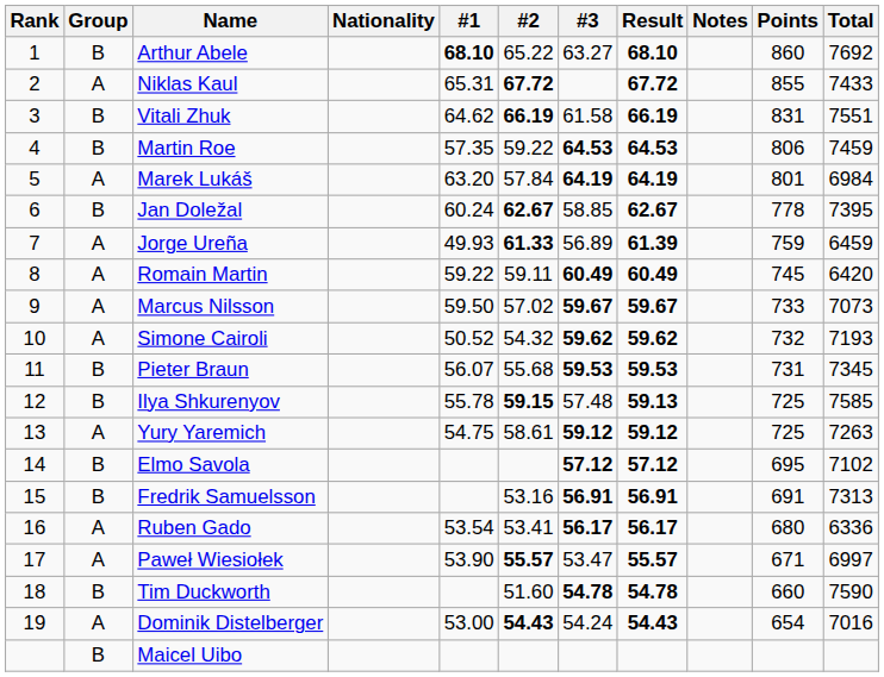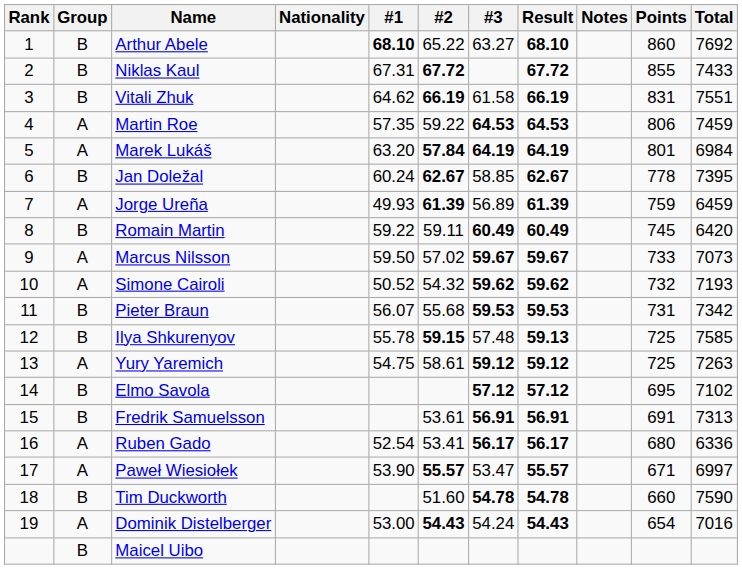 <table class="wikitable sortable" style="text-align:center">
 <tr>
 <th>Rank</th>
 <th>Group</th>
 <th>Name</th>
 <th>Nationality</th>
 <th>#1</th>
 <th>#2</th>
 <th>#3</th>
 <th>Result</th>
 <th>Notes</th>
 <th>Points</th>
 <th>Total</th>
 </tr>
 <tr>
 <td>1</td>
 <td>B</td>
 <td align=left><a href='#'>Arthur Abele</a></td>
 <td align=left></td>
 <td><strong>68.10</strong></td>
 <td>65.22</td>
 <td>63.27</td>
 <td><strong>68.10</strong></td>
 <td></td>
 <td>860</td>
 <td>7692</td>
 </tr>
 <tr>
 <td>2</td>
-<td>A</td>
+<td>B</td>
 <td align=left><a href='#'>Niklas Kaul</a></td>
 <td align=left></td>
-<td>65.31</td>
+<td>67.31</td>
 <td><strong>67.72</strong></td>
 <td></td>
 <td><strong>67.72</strong></td>
 <td></td>
 <td>855</td>
 <td>7433</td>
 </tr>
 <tr>
 <td>3</td>
 <td>B</td>
 <td align=left><a href='#'>Vitali Zhuk</a></td>
 <td align=left></td>
 <td>64.62</td>
 <td><strong>66.19</strong></td>
 <td>61.58</td>
 <td><strong>66.19</strong></td>
 <td></td>
 <td>831</td>
 <td>7551</td>
 </tr>
 <tr>
 <td>4</td>
-<td>B</td>
+<td>A</td>
 <td align=left><a href='#'>Martin Roe</a></td>
 <td align=left></td>
 <td>57.35</td>
 <td>59.22</td>
 <td><strong>64.53</strong></td>
 <td><strong>64.53</strong></td>
 <td></td>
 <td>806</td>
 <td>7459</td>
 </tr>
 <tr>
 <td>5</td>
 <td>A</td>
 <td align=left><a href='#'>Marek Lukáš</a></td>
 <td align=left></td>
 <td>63.20</td>
-<td>57.84</td>
+<td><strong>57.84</strong></td>
 <td><strong>64.19</strong></td>
 <td><strong>64.19</strong></td>
 <td></td>
 <td>801</td>
 <td>6984</td>
 </tr>
 <tr>
 <td>6</td>
 <td>B</td>
 <td align=left><a href='#'>Jan Doležal</a></td>
 <td align=left></td>
 <td>60.24</td>
 <td><strong>62.67</strong></td>
 <td>58.85</td>
 <td><strong>62.67</strong></td>
 <td></td>
 <td>778</td>
 <td>7395</td>
 </tr>
 <tr>
 <td>7</td>
 <td>A</td>
 <td align=left><a href='#'>Jorge Ureña</a></td>
 <td align=left></td>
 <td>49.93</td>
-<td><strong>61.33</strong></td>
+<td><strong>61.39</strong></td>
 <td>56.89</td>
 <td><strong>61.39</strong></td>
 <td></td>
 <td>759</td>
 <td>6459</td>
 </tr>
 <tr>
 <td>8</td>
-<td>A</td>
+<td>B</td>
 <td align=left><a href='#'>Romain Martin</a></td>
 <td align=left></td>
 <td>59.22</td>
 <td>59.11</td>
 <td><strong>60.49</strong></td>
 <td><strong>60.49</strong></td>
 <td></td>
 <td>745</td>
 <td>6420</td>
 </tr>
 <tr>
 <td>9</td>
 <td>A</td>
 <td align=left><a href='#'>Marcus Nilsson</a></td>
 <td align=left></td>
 <td>59.50</td>
 <td>57.02</td>
 <td><strong>59.67</strong></td>
 <td><strong>59.67</strong></td>
 <td></td>
 <td>733</td>
 <td>7073</td>
 </tr>
 <tr>
 <td>10</td>
 <td>A</td>
 <td align=left><a href='#'>Simone Cairoli</a></td>
 <td align=left></td>
 <td>50.52</td>
 <td>54.32</td>
 <td><strong>59.62</strong></td>
 <td><strong>59.62</strong></td>
 <td></td>
 <td>732</td>
 <td>7193</td>
 </tr>
 <tr>
 <td>11</td>
 <td>B</td>
 <td align=left><a href='#'>Pieter Braun</a></td>
 <td align=left></td>
 <td>56.07</td>
 <td>55.68</td>
 <td><strong>59.53</strong></td>
 <td><strong>59.53</strong></td>
 <td></td>
 <td>731</td>
-<td>7345</td>
+<td>7342</td>
 </tr>
 <tr>
 <td>12</td>
 <td>B</td>
 <td align=left><a href='#'>Ilya Shkurenyov</a></td>
 <td align=left></td>
 <td>55.78</td>
 <td><strong>59.15</strong></td>
 <td>57.48</td>
 <td><strong>59.13</strong></td>
 <td></td>
 <td>725</td>
 <td>7585</td>
 </tr>
 <tr>
 <td>13</td>
 <td>A</td>
 <td align=left><a href='#'>Yury Yaremich</a></td>
 <td align=left></td>
 <td>54.75</td>
 <td>58.61</td>
 <td><strong>59.12</strong></td>
 <td><strong>59.12</strong></td>
 <td></td>
 <td>725</td>
 <td>7263</td>
 </tr>
 <tr>
 <td>14</td>
 <td>B</td>
 <td align=left><a href='#'>Elmo Savola</a></td>
 <td align=left></td>
 <td></td>
 <td></td>
 <td><strong>57.12</strong></td>
 <td><strong>57.12</strong></td>
 <td></td>
 <td>695</td>
 <td>7102</td>
 </tr>
 <tr>
 <td>15</td>
 <td>B</td>
 <td align=left><a href='#'>Fredrik Samuelsson</a></td>
 <td align=left></td>
 <td></td>
-<td>53.16</td>
+<td>53.61</td>
 <td><strong>56.91</strong></td>
 <td><strong>56.91</strong></td>
 <td></td>
 <td>691</td>
 <td>7313</td>
 </tr>
 <tr>
 <td>16</td>
 <td>A</td>
 <td align=left><a href='#'>Ruben Gado</a></td>
 <td align=left></td>
-<td>53.54</td>
+<td>52.54</td>
 <td>53.41</td>
 <td><strong>56.17</strong></td>
 <td><strong>56.17</strong></td>
 <td></td>
 <td>680</td>
 <td>6336</td>
 </tr>
 <tr>
 <td>17</td>
 <td>A</td>
 <td align=left><a href='#'>Paweł Wiesiołek</a></td>
 <td align=left></td>
 <td>53.90</td>
 <td><strong>55.57</strong></td>
 <td>53.47</td>
 <td><strong>55.57</strong></td>
 <td></td>
 <td>671</td>
 <td>6997</td>
 </tr>
 <tr>
 <td>18</td>
 <td>B</td>
 <td align=left><a href='#'>Tim Duckworth</a></td>
 <td align=left></td>
 <td></td>
 <td>51.60</td>
 <td><strong>54.78</strong></td>
 <td><strong>54.78</strong></td>
 <td></td>
 <td>660</td>
 <td>7590</td>
 </tr>
 <tr>
 <td>19</td>
 <td>A</td>
 <td align=left><a href='#'>Dominik Distelberger</a></td>
 <td align=left></td>
 <td>53.00</td>
 <td><strong>54.43</strong></td>
 <td>54.24</td>
 <td><strong>54.43</strong></td>
 <td></td>
 <td>654</td>
 <td>7016</td>
 </tr>
 <tr>
 <td></td>
 <td>B</td>
 <td align=left><a href='#'>Maicel Uibo</a></td>
 <td align=left></td>
 <td></td>
 <td></td>
 <td></td>
 <td><strong></strong></td>
 <td></td>
 <td></td>
 <td></td>
 </tr>
 </table>
